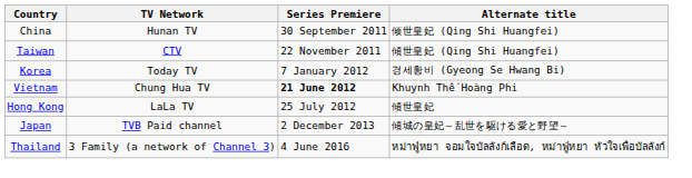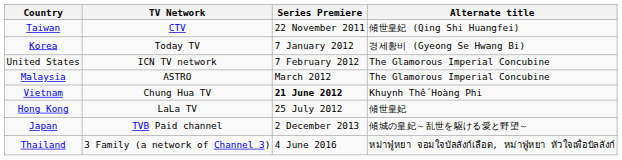 <table class="wikitable">
 <tr>
 <th>Country</th>
 <th>TV Network</th>
 <th>Series Premiere</th>
 <th>Alternate title</th>
-</tr>
-<tr>
-<td align=center>China</td>
-<td align=center>Hunan TV</td>
-<td>30 September 2011</td>
-<td>倾世皇妃 (Qing Shi Huangfei)</td>
 </tr>
 <tr>
 <td align=center><a href='#'>Taiwan</a></td>
 <td align=center><a href='#'>CTV</a></td>
 <td>22 November 2011</td>
 <td>傾世皇妃 (Qing Shi Huangfei)</td>
 </tr>
 <tr>
 <td align=center><a href='#'>Korea</a></td>
 <td align=center>Today TV</td>
 <td>7 January 2012</td>
 <td>경세황비 (Gyeong Se Hwang Bi)</td>
+</tr>
+<tr>
+<td align=center>United States</td>
+<td align=center>ICN TV network</td>
+<td>7 February 2012</td>
+<td>The Glamorous Imperial Concubine</td>
+</tr>
+<tr>
+<td align=center><a href='#'>Malaysia</a></td>
+<td align=center>ASTRO</td>
+<td>March 2012</td>
+<td>The Glamorous Imperial Concubine</td>
 </tr>
 <tr>
 <td align=center><a href='#'>Vietnam</a></td>
 <td align=center>Chung Hua TV</td>
 <td><strong>21 June 2012</strong></td>
 <td>Khuynh Thế Hoàng Phi</td>
 </tr>
 <tr>
 <td align=center><a href='#'>Hong Kong</a></td>
 <td align=center>LaLa TV</td>
 <td>25 July 2012</td>
 <td>傾世皇妃</td>
 </tr>
 <tr>
 <td align=center><a href='#'>Japan</a></td>
 <td align=center><a href='#'>TVB</a> Paid channel</td>
 <td>2 December 2013</td>
 <td>傾城の皇妃～乱世を駆ける愛と野望～</td>
 </tr>
 <tr>
 <td align=center><a href='#'>Thailand</a></td>
 <td align=center>3 Family (a network of <a href='#'>Channel 3</a>)</td>
 <td>4 June 2016</td>
 <td>หม่าฟู่หยา จอมใจบัลลังก์เลือด, หม่าฟู่หยา หัวใจเพื่อบัลลังก์</td>
 </tr>
 </table>
